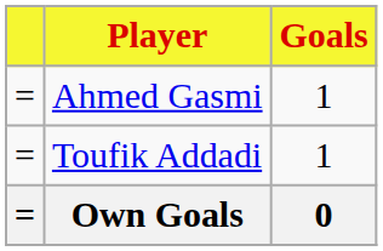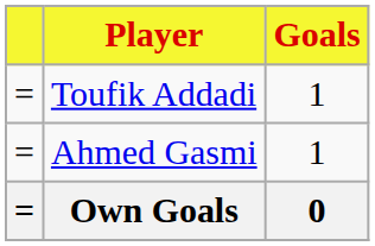 <table border="0" class="wikitable" style="text-align:center;font-size:95%">
 <tr>
 <th scope=col style="color:#DA0101; background:#F5F731;"></th>
 <th scope=col style="color:#DA0101; background:#F5F731;">Player</th>
 <th scope=col style="color:#DA0101; background:#F5F731;">Goals</th>
 </tr>
 <tr>
 <td align=left>=</td>
-<td align=left> <a href='#'>Ahmed Gasmi</a></td>
+<td align=left> <a href='#'>Toufik Addadi</a></td>
 <td align=center>1</td>
 </tr>
 <tr>
 <td align=left>=</td>
-<td align=left> <a href='#'>Toufik Addadi</a></td>
+<td align=left> <a href='#'>Ahmed Gasmi</a></td>
 <td align=center>1</td>
 </tr>
 <tr>
 <th align=left>=</th>
 <th>Own Goals</th>
 <th align=center>0</th>
 </tr>
 <tr>
 </tr>
 </table>
